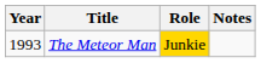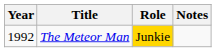 <table class="wikitable">
 <tr>
 <th>Year</th>
 <th>Title</th>
 <th>Role</th>
 <th>Notes</th>
 </tr>
 <tr>
-<td>1993</td>
+<td>1992</td>
 <td><a href='#'><em>The Meteor Man</em></a></td>
 <td style="background: gold;">Junkie</td>
 <td></td>
 </tr>
 </table>
